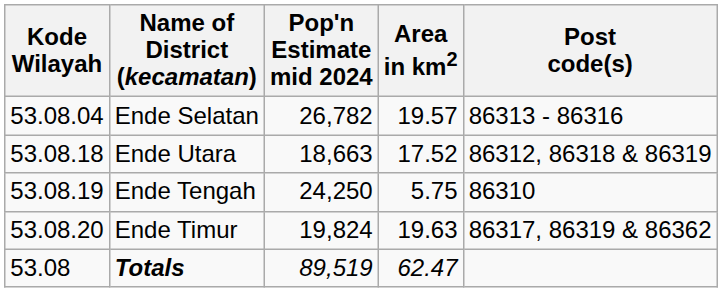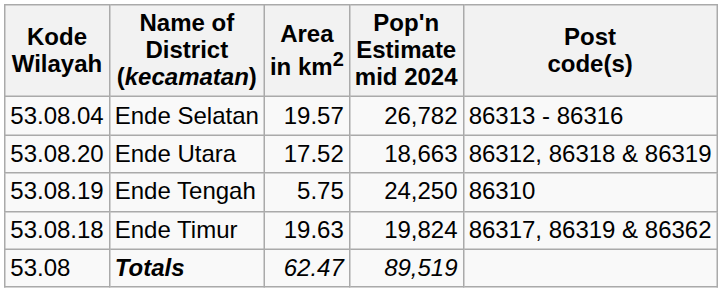 <table class="sortable wikitable">
 <tr>
 <th>Kode<br>Wilayah</th>
 <th>Name of <br>District <br>(<em>kecamatan</em>)</th>
+<th>Area <br>in km<sup>2</sup></th>
 <th>Pop'n<br>Estimate<br>mid 2024</th>
-<th>Area <br>in km<sup>2</sup></th>
 <th>Post<br>code(s)</th>
 </tr>
 <tr>
 <td>53.08.04</td>
 <td>Ende Selatan </td>
+<td align="right">19.57</td>
 <td align="right">26,782</td>
-<td align="right">19.57</td>
 <td>86313 - 86316</td>
 </tr>
 <tr>
-<td>53.08.18</td>
+<td>53.08.20</td>
 <td>Ende Utara </td>
+<td align="right">17.52</td>
 <td align="right">18,663</td>
-<td align="right">17.52</td>
 <td>86312, 86318 & 86319</td>
 </tr>
 <tr>
 <td>53.08.19</td>
 <td>Ende Tengah </td>
+<td align="right">5.75</td>
 <td align="right">24,250</td>
-<td align="right">5.75</td>
 <td>86310</td>
 </tr>
 <tr>
-<td>53.08.20</td>
+<td>53.08.18</td>
 <td>Ende Timur </td>
+<td align="right">19.63</td>
 <td align="right">19,824</td>
-<td align="right">19.63</td>
 <td>86317, 86319 & 86362</td>
 </tr>
 <tr>
 <td>53.08</td>
 <td><strong><em>Totals</em></strong></td>
+<td align="right"><em>62.47</em></td>
 <td align="right"><em>89,519</em></td>
-<td align="right"><em>62.47</em></td>
 <td></td>
 </tr>
 </table>
